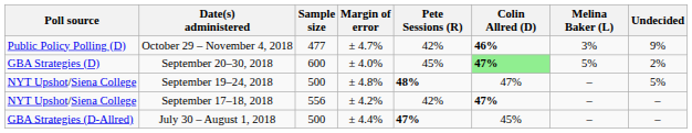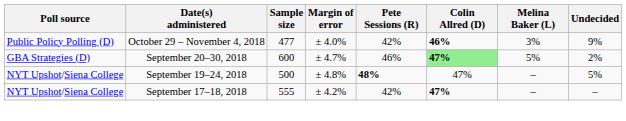 <table class="wikitable">
 <tr>
 <th>Poll source</th>
 <th>Date(s)<br>administered</th>
 <th>Sample<br>size</th>
 <th>Margin of<br>error</th>
 <th style="width:100px;">Pete<br>Sessions (R)</th>
 <th style="width:100px;">Colin<br>Allred (D)</th>
 <th style="width:100px;">Melina<br>Baker (L)</th>
 <th>Undecided</th>
 </tr>
 <tr>
 <td><a href='#'>Public Policy Polling (D)</a></td>
 <td align="center">October 29 – November 4, 2018</td>
 <td align="center">477</td>
-<td align="center">± 4.7%</td>
+<td align=center>± 4.0%</td>
 <td align="center">42%</td>
 <td><strong>46%</strong></td>
 <td align="center">3%</td>
 <td align="center">9%</td>
 </tr>
 <tr>
 <td><a href='#'>GBA Strategies (D)</a></td>
 <td align=center>September 20–30, 2018</td>
 <td align=center>600</td>
-<td align=center>± 4.0%</td>
-<td align=center>45%</td>
+<td align="center">± 4.7%</td>
+<td align=center>46%</td>
 <td style="background: lightgreen;"><strong>47%</strong></td>
 <td align=center>5%</td>
 <td align=center>2%</td>
 </tr>
 <tr>
 <td><a href='#'>NYT Upshot</a>/<a href='#'>Siena College</a></td>
 <td align="center">September 19–24, 2018</td>
 <td align="center">500</td>
 <td align="center">± 4.8%</td>
 <td><strong>48%</strong></td>
 <td align="center">47%</td>
 <td align=center>–</td>
 <td align="center">5%</td>
 </tr>
 <tr>
 <td><a href='#'>NYT Upshot</a>/<a href='#'>Siena College</a></td>
 <td align="center">September 17–18, 2018</td>
-<td align="center">556</td>
+<td align="center">555</td>
 <td align="center">± 4.2%</td>
 <td align="center">42%</td>
 <td><strong>47%</strong></td>
 <td align=center>–</td>
 <td align="center">–</td>
 </tr>
-<tr>
-<td><a href='#'>GBA Strategies (D-Allred)</a></td>
-<td align=center>July 30 – August 1, 2018</td>
-<td align=center>500</td>
-<td align=center>± 4.4%</td>
-<td><strong>47%</strong></td>
-<td align=center>45%</td>
-<td align=center>–</td>
-<td align=center>–</td>
-</tr>
 </table>
